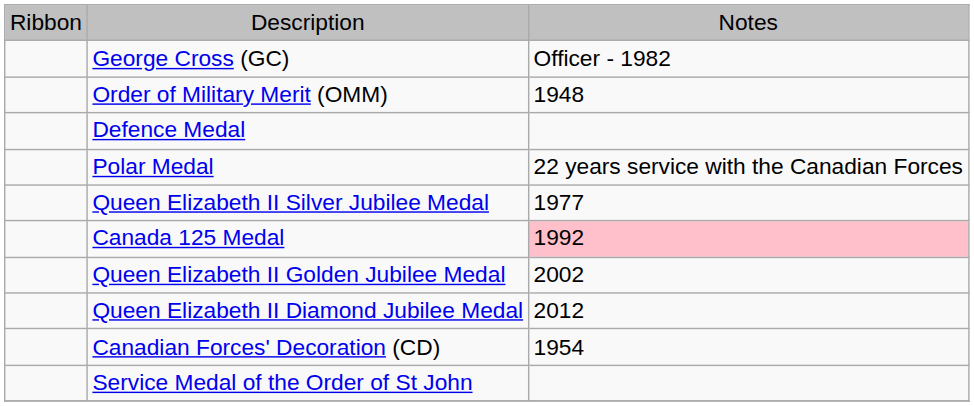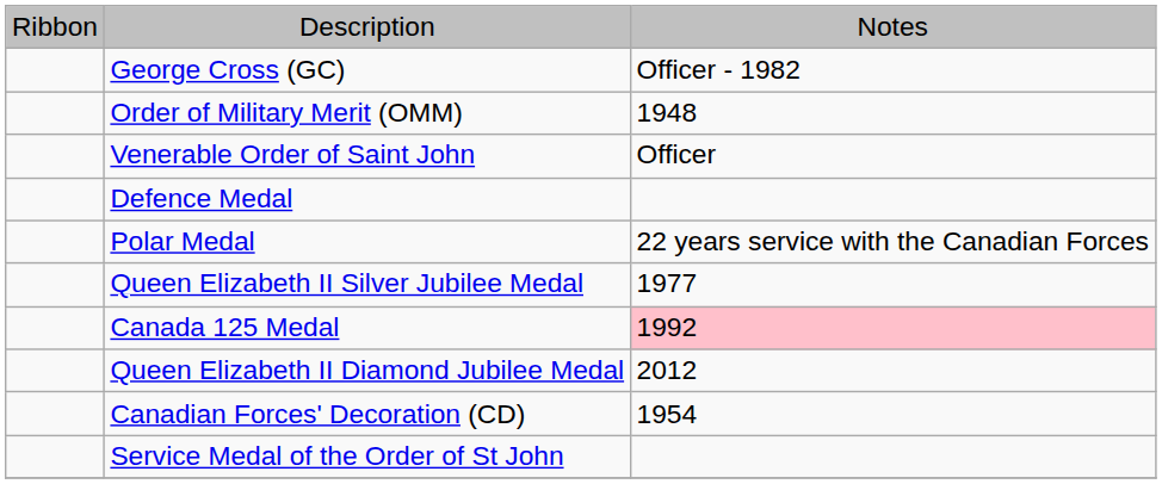 <table class="wikitable">
 <tr bgcolor="silver" align="center">
 <td>Ribbon</td>
 <td>Description</td>
 <td>Notes</td>
 </tr>
 <tr>
 <td></td>
 <td><a href='#'>George Cross</a> (GC)</td>
 <td>Officer - 1982</td>
 </tr>
 <tr>
 <td></td>
 <td><a href='#'>Order of Military Merit</a> (OMM)</td>
 <td>1948</td>
+</tr>
+<tr>
+<td></td>
+<td><a href='#'>Venerable Order of Saint John</a></td>
+<td>Officer</td>
 </tr>
 <tr>
 <td></td>
 <td><a href='#'>Defence Medal</a></td>
 <td></td>
 </tr>
 <tr>
 <td></td>
 <td><a href='#'>Polar Medal</a></td>
 <td>22 years service with the Canadian Forces</td>
 </tr>
 <tr>
 <td></td>
 <td><a href='#'>Queen Elizabeth II Silver Jubilee Medal</a></td>
 <td>1977</td>
 </tr>
 <tr>
 <td></td>
 <td><a href='#'>Canada 125 Medal</a></td>
 <td style="background: pink;">1992</td>
 </tr>
 <tr>
 <td></td>
-<td><a href='#'>Queen Elizabeth II Golden Jubilee Medal</a></td>
-<td>2002</td>
-</tr>
-<tr>
-<td></td>
 <td><a href='#'>Queen Elizabeth II Diamond Jubilee Medal</a></td>
 <td>2012</td>
 </tr>
 <tr>
 <td></td>
 <td><a href='#'>Canadian Forces' Decoration</a> (CD)</td>
 <td>1954</td>
 </tr>
 <tr>
 <td></td>
 <td><a href='#'>Service Medal of the Order of St John</a></td>
 <td></td>
 </tr>
 <tr>
 </tr>
 </table>
